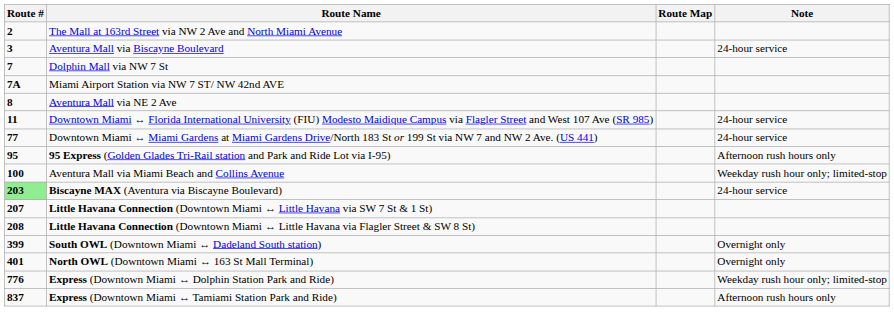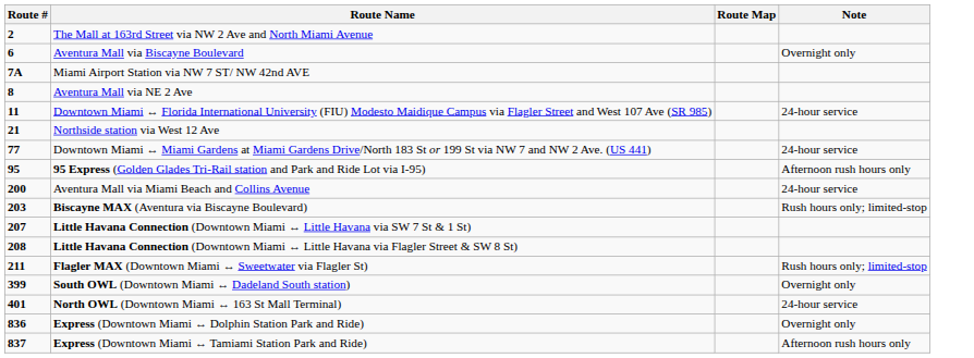 <table class="wikitable">
 <tr>
 <th>Route #</th>
 <th>Route Name</th>
 <th>Route Map</th>
 <th>Note</th>
 </tr>
 <tr>
 <td><strong>2</strong></td>
 <td><a href='#'>The Mall at 163rd Street</a> via NW 2 Ave and <a href='#'>North Miami Avenue</a></td>
 <td></td>
 <td></td>
 </tr>
 <tr>
-<td><strong>3</strong></td>
+<td><strong>6</strong></td>
 <td><a href='#'>Aventura Mall</a> via <a href='#'>Biscayne Boulevard</a></td>
 <td></td>
-<td>24-hour service</td>
-</tr>
-<tr>
-<td><strong>7</strong></td>
-<td><a href='#'>Dolphin Mall</a> via NW 7 St</td>
-<td></td>
-<td></td>
+<td>Overnight only</td>
 </tr>
 <tr>
 <td><strong>7A</strong></td>
 <td>Miami Airport Station via NW 7 ST/ NW 42nd AVE</td>
 <td></td>
 <td></td>
 </tr>
 <tr>
 <td><strong>8</strong></td>
 <td><a href='#'>Aventura Mall</a> via NE 2 Ave</td>
 <td></td>
 <td></td>
 </tr>
 <tr>
 <td><strong>11</strong></td>
 <td><a href='#'>Downtown Miami</a> ↔ <a href='#'>Florida International University</a> (FIU) <a href='#'>Modesto Maidique Campus</a> via <a href='#'>Flagler Street</a> and West 107 Ave (<a href='#'>SR 985</a>)</td>
 <td></td>
 <td>24-hour service</td>
 </tr>
 <tr>
+<td><strong>21</strong></td>
+<td><a href='#'>Northside station</a> via West 12 Ave</td>
+<td></td>
+<td></td>
+</tr>
+<tr>
 <td><strong>77</strong></td>
 <td>Downtown Miami ↔ <a href='#'>Miami Gardens</a> at <a href='#'>Miami Gardens Drive</a>/North 183 St <em>or</em> 199 St via NW 7 and NW 2 Ave. (<a href='#'>US 441</a>)</td>
 <td></td>
 <td>24-hour service</td>
 </tr>
 <tr>
 <td><strong>95</strong></td>
 <td><strong>95 Express</strong> (<a href='#'>Golden Glades Tri-Rail station</a> and Park and Ride Lot via I-95)</td>
 <td></td>
 <td>Afternoon rush hours only</td>
 </tr>
 <tr>
-<td><strong>100</strong></td>
+<td><strong>200</strong></td>
 <td>Aventura Mall via Miami Beach and <a href='#'>Collins Avenue</a></td>
 <td></td>
-<td>Weekday rush hour only; limited-stop</td>
+<td>24-hour service</td>
 </tr>
 <tr>
-<td style="background: lightgreen;"><strong>203</strong></td>
+<td><strong>203</strong></td>
 <td><strong>Biscayne MAX</strong> (Aventura via Biscayne Boulevard)</td>
 <td></td>
-<td>24-hour service</td>
+<td>Rush hours only; limited-stop</td>
 </tr>
 <tr>
 <td><strong>207</strong></td>
 <td><strong>Little Havana Connection</strong> (Downtown Miami ↔ <a href='#'>Little Havana</a> via SW 7 St & 1 St)</td>
 <td></td>
 <td></td>
 </tr>
 <tr>
 <td><strong>208</strong></td>
 <td><strong>Little Havana Connection</strong> (Downtown Miami ↔ Little Havana via Flagler Street & SW 8 St)</td>
 <td></td>
 <td></td>
 </tr>
 <tr>
+<td><strong>211</strong></td>
+<td><strong>Flagler MAX</strong> (Downtown Miami ↔ <a href='#'>Sweetwater</a> via Flagler St)</td>
+<td></td>
+<td>Rush hours only; <a href='#'>limited-stop</a></td>
+</tr>
+<tr>
 <td><strong>399</strong></td>
 <td><strong>South OWL</strong> (Downtown Miami ↔ <a href='#'>Dadeland South station</a>)</td>
 <td></td>
 <td>Overnight only</td>
 </tr>
 <tr>
 <td><strong>401</strong></td>
 <td><strong>North OWL</strong> (Downtown Miami ↔ 163 St Mall Terminal)</td>
 <td></td>
-<td>Overnight only</td>
+<td>24-hour service</td>
 </tr>
 <tr>
-<td><strong>776</strong></td>
+<td><strong>836</strong></td>
 <td><strong>Express</strong> (Downtown Miami ↔ Dolphin Station Park and Ride)</td>
 <td></td>
-<td>Weekday rush hour only; limited-stop</td>
+<td>Overnight only</td>
 </tr>
 <tr>
 <td><strong>837</strong></td>
 <td><strong>Express</strong> (Downtown Miami ↔ Tamiami Station Park and Ride)</td>
 <td></td>
 <td>Afternoon rush hours only</td>
 </tr>
 </table>
